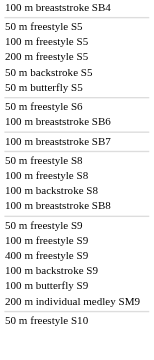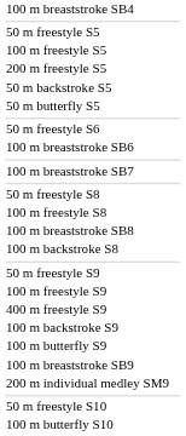 <table>
 <tr>
 <td>100 m breaststroke SB4</td>
 <td></td>
 <td></td>
 <td></td>
 </tr>
 <tr>
 </tr>
 <tr bgcolor=#ddd>
 <td colspan=4></td>
 </tr>
 <tr>
 <td>50 m freestyle S5</td>
 <td></td>
 <td></td>
 <td></td>
 </tr>
 <tr>
 <td>100 m freestyle S5</td>
 <td></td>
 <td></td>
 <td></td>
 </tr>
 <tr>
 <td>200 m freestyle S5</td>
 <td></td>
 <td></td>
 <td></td>
 </tr>
 <tr>
 <td>50 m backstroke S5</td>
 <td></td>
 <td></td>
 <td></td>
 </tr>
 <tr>
 <td>50 m butterfly S5</td>
 <td></td>
 <td></td>
 <td></td>
 </tr>
 <tr>
 </tr>
 <tr bgcolor=#ddd>
 <td colspan=4></td>
 </tr>
 <tr>
 <td>50 m freestyle S6</td>
 <td></td>
 <td></td>
 <td></td>
 </tr>
 <tr>
 <td>100 m breaststroke SB6</td>
 <td></td>
 <td></td>
 <td></td>
 </tr>
 <tr>
 </tr>
 <tr bgcolor=#ddd>
 <td colspan=4></td>
 </tr>
 <tr>
 <td>100 m breaststroke SB7</td>
 <td></td>
 <td></td>
 <td></td>
 </tr>
 <tr>
 </tr>
 <tr bgcolor=#ddd>
 <td colspan=4></td>
 </tr>
 <tr>
 <td>50 m freestyle S8</td>
 <td></td>
 <td></td>
 <td></td>
 </tr>
 <tr>
 <td>100 m freestyle S8</td>
 <td></td>
 <td></td>
 <td></td>
 </tr>
 <tr>
-<td>100 m backstroke S8</td>
+<td>100 m breaststroke SB8</td>
 <td></td>
 <td></td>
 <td></td>
 </tr>
 <tr>
-<td>100 m breaststroke SB8</td>
+<td>100 m backstroke S8</td>
 <td></td>
 <td></td>
 <td></td>
 </tr>
 <tr>
 </tr>
 <tr bgcolor=#ddd>
 <td colspan=4></td>
 </tr>
 <tr>
 <td>50 m freestyle S9</td>
 <td></td>
 <td></td>
 <td></td>
 </tr>
 <tr>
 <td>100 m freestyle S9</td>
 <td></td>
 <td></td>
 <td></td>
 </tr>
 <tr>
 <td>400 m freestyle S9</td>
 <td></td>
 <td></td>
 <td></td>
 </tr>
 <tr>
 <td>100 m backstroke S9</td>
 <td></td>
 <td></td>
 <td></td>
 </tr>
 <tr>
 <td>100 m butterfly S9</td>
 <td></td>
 <td></td>
 <td></td>
 </tr>
 <tr>
+<td>100 m breaststroke SB9</td>
+<td></td>
+<td></td>
+<td></td>
+</tr>
+<tr>
 <td>200 m individual medley SM9</td>
 <td></td>
 <td></td>
 <td></td>
 </tr>
 <tr>
 </tr>
 <tr bgcolor=#ddd>
 <td colspan=4></td>
 </tr>
 <tr>
 <td>50 m freestyle S10</td>
 <td></td>
 <td></td>
 <td></td>
 </tr>
+<tr>
+<td>100 m butterfly S10</td>
+<td></td>
+<td></td>
+<td></td>
+</tr>
 </table>
